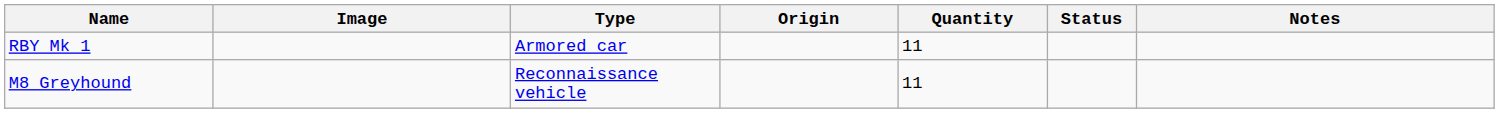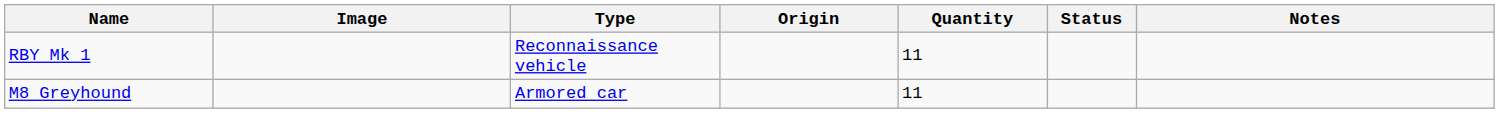 <table class="wikitable" style="width:90%;">
 <tr>
 <th width=14%>Name</th>
 <th width=20%>Image</th>
 <th width=14%>Type</th>
 <th width=12%>Origin</th>
 <th width=10%>Quantity</th>
 <th width=06%>Status</th>
 <th width=24%>Notes</th>
 </tr>
 <tr>
 <td><a href='#'>RBY Mk 1</a></td>
 <td></td>
-<td><a href='#'>Armored car</a></td>
+<td><a href='#'>Reconnaissance vehicle</a></td>
 <td></td>
 <td>11</td>
 <td></td>
 <td></td>
 </tr>
 <tr>
 <td><a href='#'>M8 Greyhound</a></td>
 <td></td>
-<td><a href='#'>Reconnaissance vehicle</a></td>
+<td><a href='#'>Armored car</a></td>
 <td></td>
 <td>11</td>
 <td></td>
 <td></td>
 </tr>
 </table>
